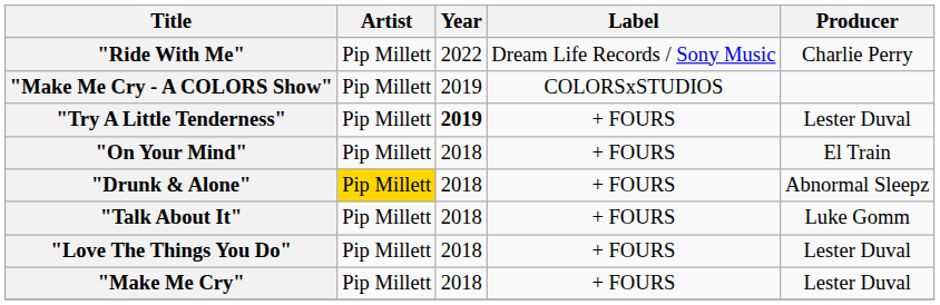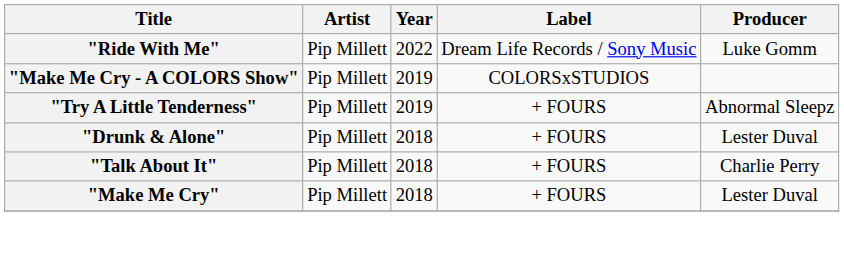 <table class="wikitable plainrowheaders" style="text-align:center;">
 <tr>
 <th scope="col">Title</th>
 <th scope="col">Artist</th>
 <th scope="col">Year</th>
 <th scope="col">Label</th>
 <th scope="col">Producer</th>
 </tr>
 <tr>
 <th scope="row">"Ride With Me"</th>
 <td>Pip Millett</td>
 <td>2022</td>
 <td>Dream Life Records / <a href='#'>Sony Music</a></td>
-<td>Charlie Perry</td>
+<td>Luke Gomm</td>
 </tr>
 <tr>
 <th scope="row">"Make Me Cry - A COLORS Show"</th>
 <td>Pip Millett</td>
 <td>2019</td>
 <td>COLORSxSTUDIOS</td>
 <td></td>
 </tr>
 <tr>
 <th scope="row">"Try A Little Tenderness"</th>
 <td>Pip Millett</td>
-<td><strong>2019</strong></td>
+<td>2019</td>
 <td>+ FOURS</td>
-<td>Lester Duval</td>
+<td>Abnormal Sleepz</td>
 </tr>
 <tr>
-<th scope="row">"On Your Mind"</th>
+<th scope="row">"Drunk & Alone"</th>
 <td>Pip Millett</td>
 <td>2018</td>
 <td>+ FOURS</td>
-<td>El Train</td>
-</tr>
-<tr>
-<th scope="row">"Drunk & Alone"</th>
-<td style="background: gold;">Pip Millett</td>
-<td>2018</td>
-<td>+ FOURS</td>
-<td>Abnormal Sleepz</td>
+<td>Lester Duval</td>
 </tr>
 <tr>
 <th scope="row">"Talk About It"</th>
 <td>Pip Millett</td>
 <td>2018</td>
 <td>+ FOURS</td>
-<td>Luke Gomm</td>
-</tr>
-<tr>
-<th scope="row">"Love The Things You Do"</th>
-<td>Pip Millett</td>
-<td>2018</td>
-<td>+ FOURS</td>
-<td>Lester Duval</td>
+<td>Charlie Perry</td>
 </tr>
 <tr>
 <th scope="row">"Make Me Cry"</th>
 <td>Pip Millett</td>
 <td>2018</td>
 <td>+ FOURS</td>
 <td>Lester Duval</td>
 </tr>
 <tr>
 </tr>
 </table>
